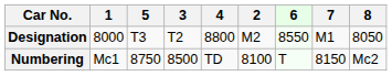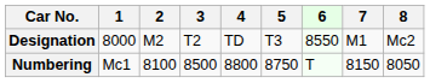 <table class="wikitable">
 <tr>
 <th>Car No.</th>
 <th>1</th>
-<th>5</th>
+<th>2</th>
 <th>3</th>
 <th>4</th>
-<th>2</th>
+<th>5</th>
 <th style="background: #E6FFE6">6</th>
 <th>7</th>
 <th>8</th>
 </tr>
 <tr>
 <th>Designation</th>
 <td>8000</td>
+<td>M2</td>
+<td>T2</td>
+<td>TD</td>
 <td>T3</td>
-<td>T2</td>
-<td>8800</td>
-<td>M2</td>
 <td style="background: #F5FFF5">8550</td>
 <td>M1</td>
-<td>8050</td>
+<td>Mc2</td>
 </tr>
 <tr>
 <th>Numbering</th>
 <td>Mc1</td>
+<td>8100</td>
+<td>8500</td>
+<td>8800</td>
 <td>8750</td>
-<td>8500</td>
-<td>TD</td>
-<td>8100</td>
 <td style="background: #F5FFF5">T</td>
 <td>8150</td>
-<td>Mc2</td>
+<td>8050</td>
 </tr>
 </table>
